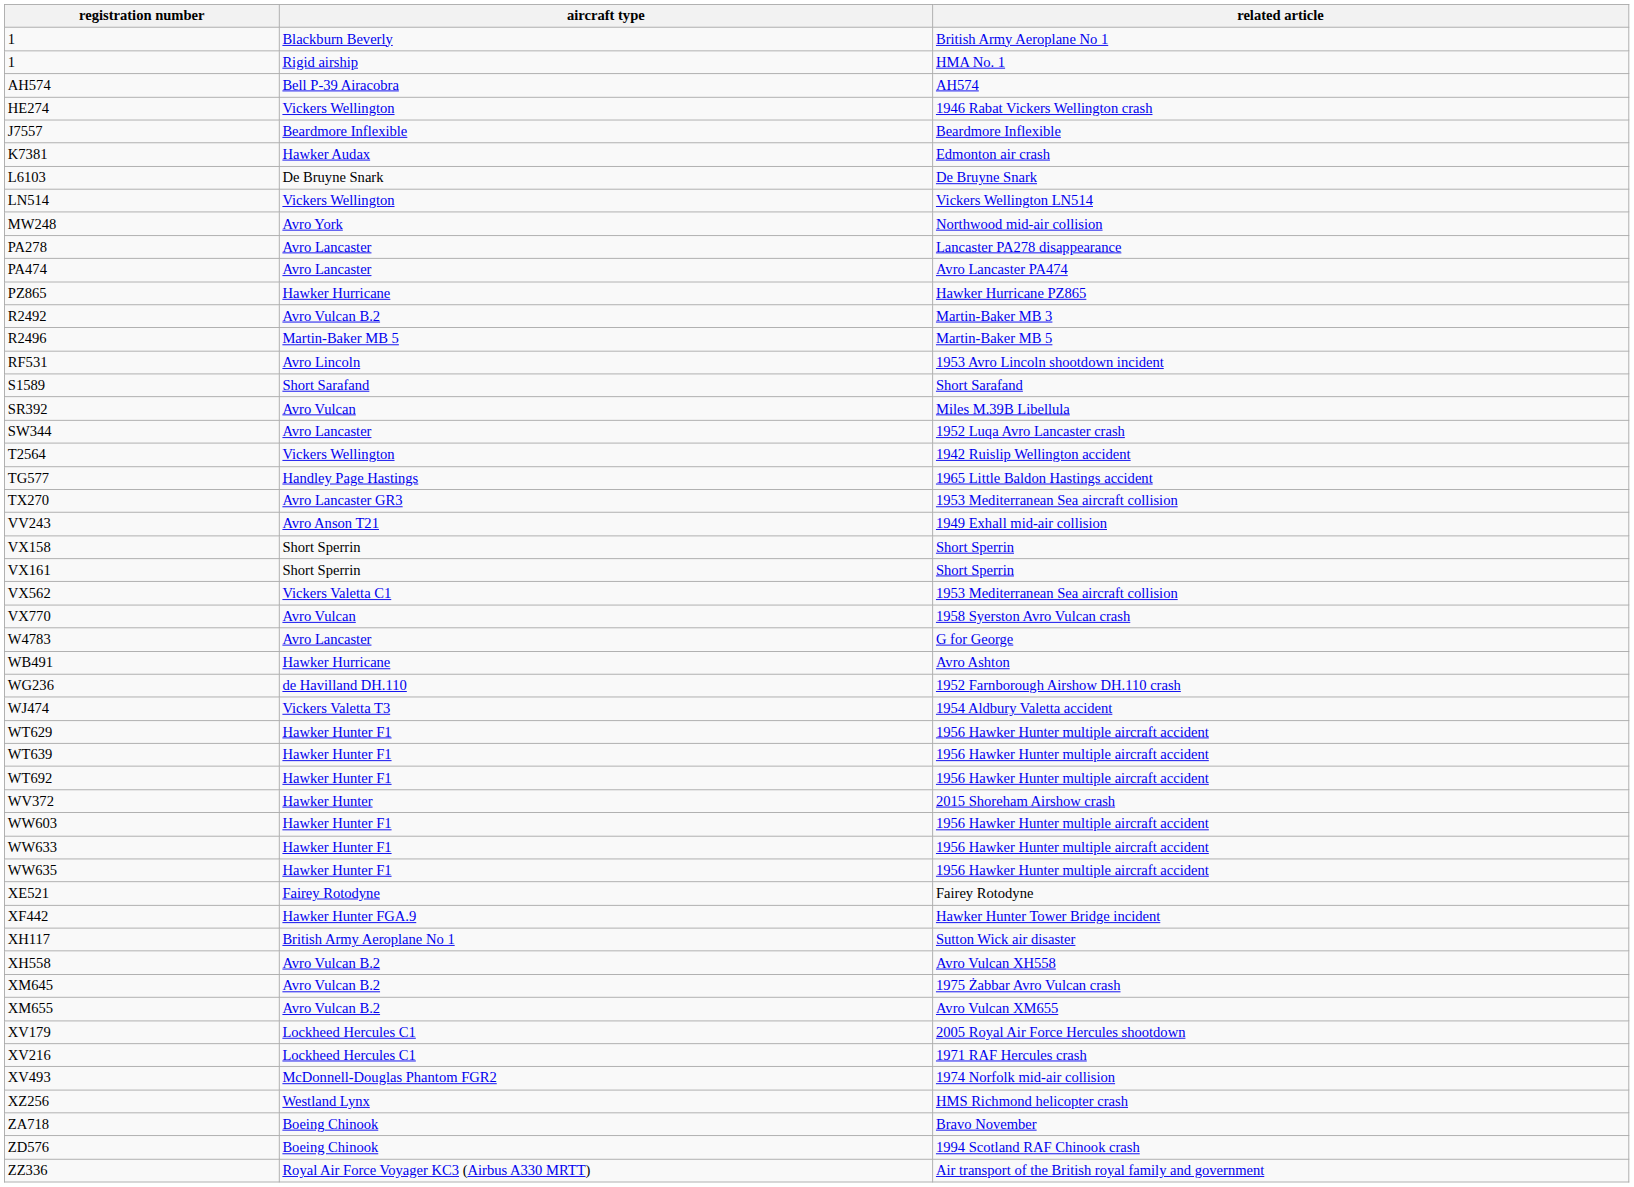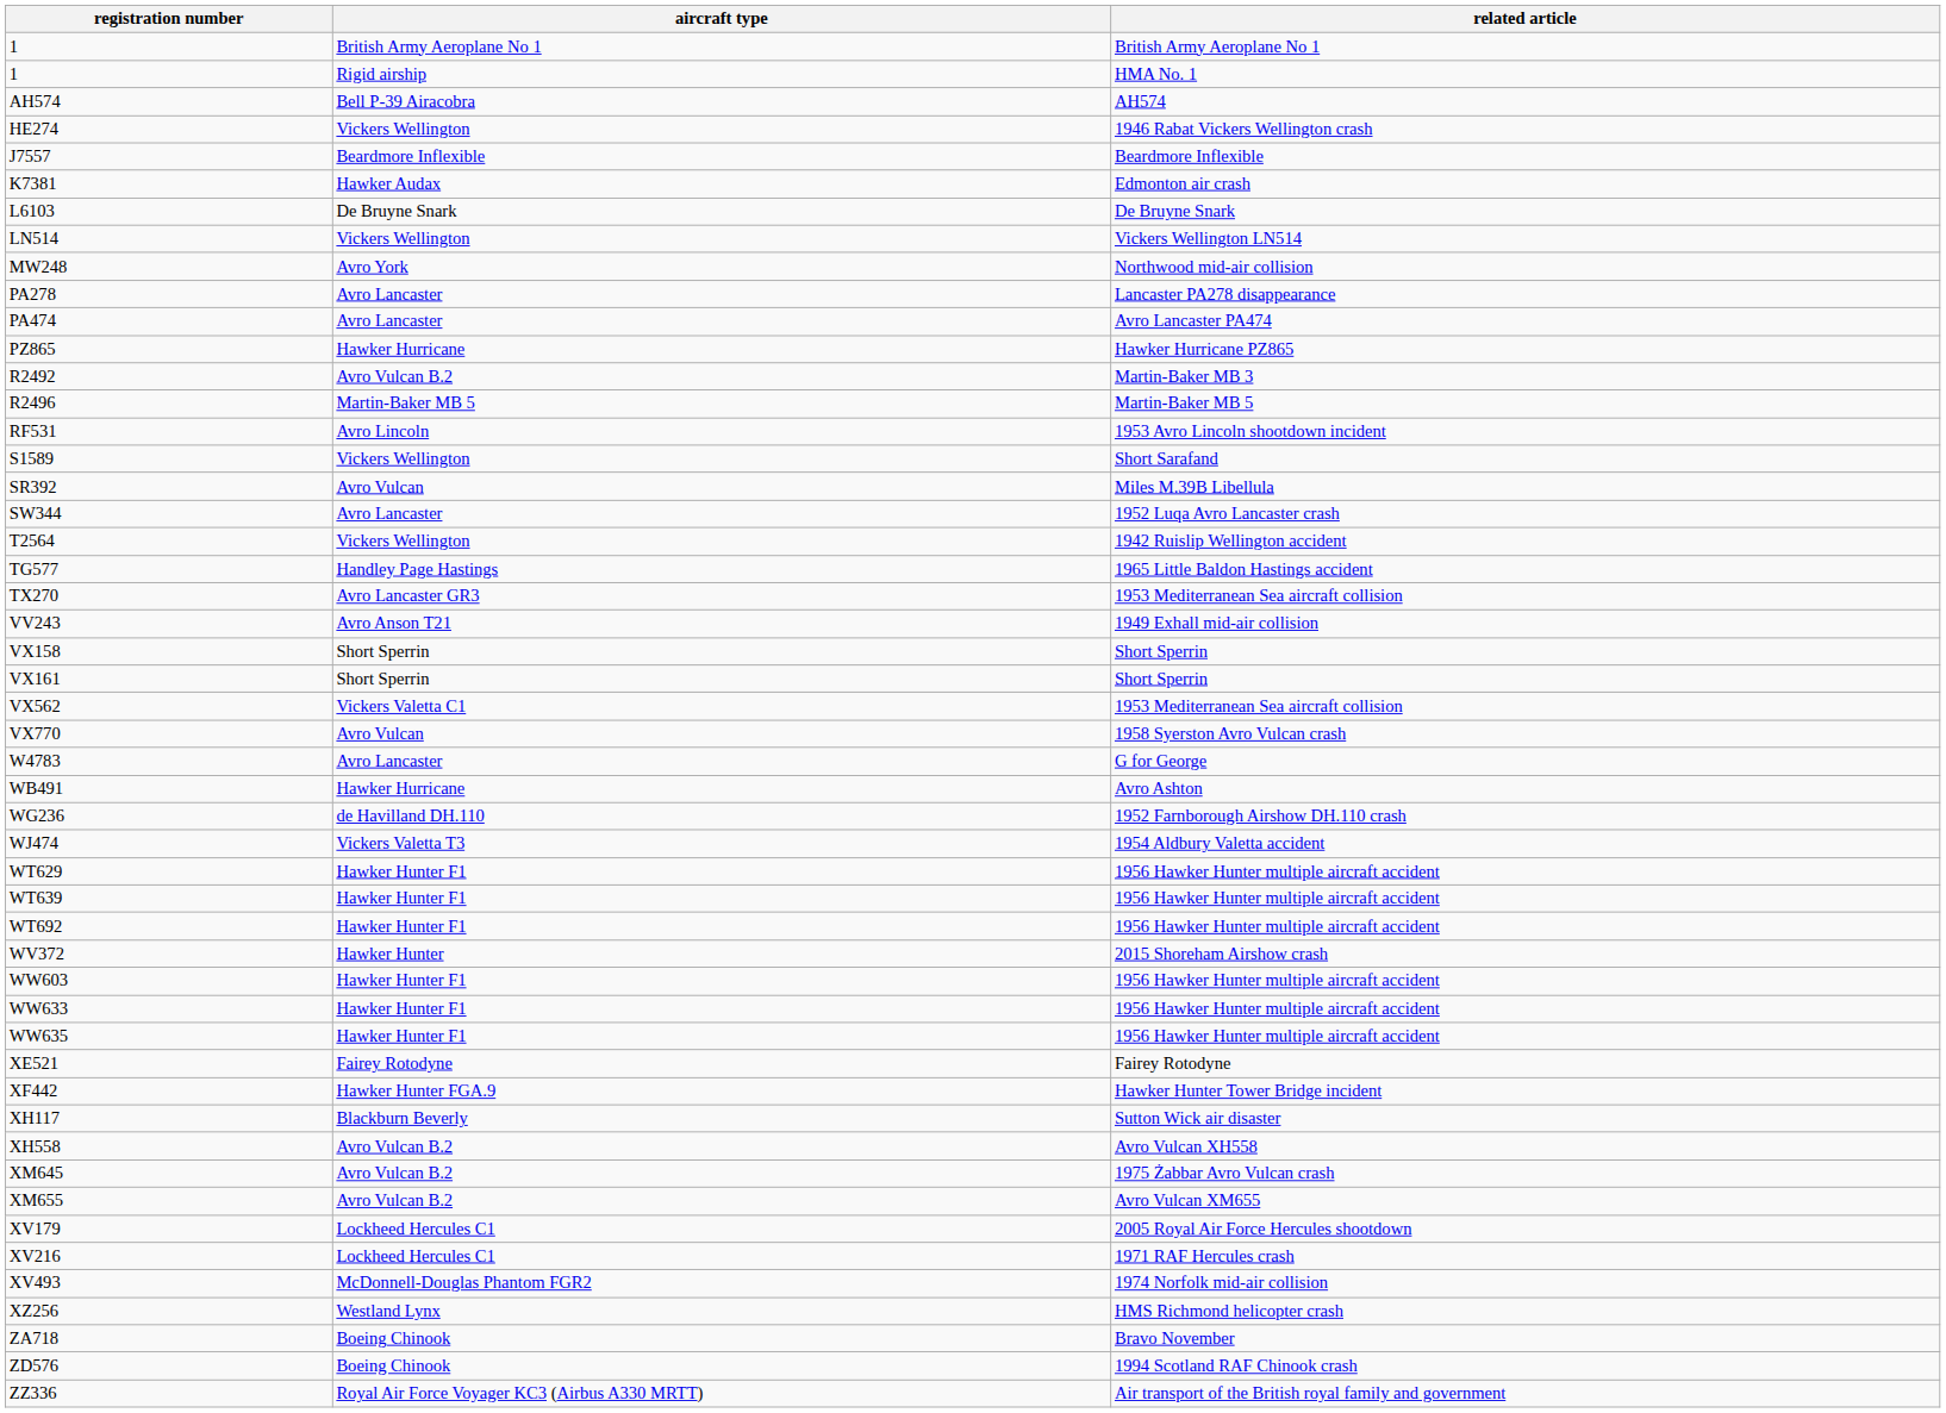 <table class="wikitable" width=90%>
 <tr>
 <th>registration number</th>
 <th>aircraft type</th>
 <th>related article</th>
 </tr>
 <tr>
 <td>1</td>
-<td><a href='#'>Blackburn Beverly</a></td>
+<td><a href='#'>British Army Aeroplane No 1</a></td>
 <td><a href='#'>British Army Aeroplane No 1</a></td>
 </tr>
 <tr>
 <td>1</td>
 <td><a href='#'>Rigid airship</a></td>
 <td><a href='#'>HMA No. 1</a></td>
 </tr>
 <tr>
 <td>AH574</td>
 <td><a href='#'>Bell P-39 Airacobra</a></td>
 <td><a href='#'>AH574</a></td>
 </tr>
 <tr>
 <td>HE274</td>
 <td><a href='#'>Vickers Wellington</a></td>
 <td><a href='#'>1946 Rabat Vickers Wellington crash</a></td>
 </tr>
 <tr>
 <td>J7557</td>
 <td><a href='#'>Beardmore Inflexible</a></td>
 <td><a href='#'>Beardmore Inflexible</a></td>
 </tr>
 <tr>
 <td>K7381</td>
 <td><a href='#'>Hawker Audax</a></td>
 <td><a href='#'>Edmonton air crash</a></td>
 </tr>
 <tr>
 <td>L6103</td>
 <td>De Bruyne Snark</td>
 <td><a href='#'>De Bruyne Snark</a></td>
 </tr>
 <tr>
 <td>LN514</td>
 <td><a href='#'>Vickers Wellington</a></td>
 <td><a href='#'>Vickers Wellington LN514</a></td>
 </tr>
 <tr>
 <td>MW248</td>
 <td><a href='#'>Avro York</a></td>
 <td><a href='#'>Northwood mid-air collision</a></td>
 </tr>
 <tr>
 <td>PA278</td>
 <td><a href='#'>Avro Lancaster</a></td>
 <td><a href='#'>Lancaster PA278 disappearance</a></td>
 </tr>
 <tr>
 <td>PA474</td>
 <td><a href='#'>Avro Lancaster</a></td>
 <td><a href='#'>Avro Lancaster PA474</a></td>
 </tr>
 <tr>
 <td>PZ865</td>
 <td><a href='#'>Hawker Hurricane</a></td>
 <td><a href='#'>Hawker Hurricane PZ865</a></td>
 </tr>
 <tr>
 <td>R2492</td>
 <td><a href='#'>Avro Vulcan B.2</a></td>
 <td><a href='#'>Martin-Baker MB 3</a></td>
 </tr>
 <tr>
 <td>R2496</td>
 <td><a href='#'>Martin-Baker MB 5</a></td>
 <td><a href='#'>Martin-Baker MB 5</a></td>
 </tr>
 <tr>
 <td>RF531</td>
 <td><a href='#'>Avro Lincoln</a></td>
 <td><a href='#'>1953 Avro Lincoln shootdown incident</a></td>
 </tr>
 <tr>
 <td>S1589</td>
-<td><a href='#'>Short Sarafand</a></td>
+<td><a href='#'>Vickers Wellington</a></td>
 <td><a href='#'>Short Sarafand</a></td>
 </tr>
 <tr>
 <td>SR392</td>
 <td><a href='#'>Avro Vulcan</a></td>
 <td><a href='#'>Miles M.39B Libellula</a></td>
 </tr>
 <tr>
 <td>SW344</td>
 <td><a href='#'>Avro Lancaster</a></td>
 <td><a href='#'>1952 Luqa Avro Lancaster crash</a></td>
 </tr>
 <tr>
 <td>T2564</td>
 <td><a href='#'>Vickers Wellington</a></td>
 <td><a href='#'>1942 Ruislip Wellington accident</a></td>
 </tr>
 <tr>
 <td>TG577</td>
 <td><a href='#'>Handley Page Hastings</a></td>
 <td><a href='#'>1965 Little Baldon Hastings accident</a></td>
 </tr>
 <tr>
 <td>TX270</td>
 <td><a href='#'>Avro Lancaster GR3</a></td>
 <td><a href='#'>1953 Mediterranean Sea aircraft collision</a></td>
 </tr>
 <tr>
 <td>VV243</td>
 <td><a href='#'>Avro Anson T21</a></td>
 <td><a href='#'>1949 Exhall mid-air collision</a></td>
 </tr>
 <tr>
 <td>VX158</td>
 <td>Short Sperrin</td>
 <td><a href='#'>Short Sperrin</a></td>
 </tr>
 <tr>
 <td>VX161</td>
 <td>Short Sperrin</td>
 <td><a href='#'>Short Sperrin</a></td>
 </tr>
 <tr>
 <td>VX562</td>
 <td><a href='#'>Vickers Valetta C1</a></td>
 <td><a href='#'>1953 Mediterranean Sea aircraft collision</a></td>
 </tr>
 <tr>
 <td>VX770</td>
 <td><a href='#'>Avro Vulcan</a></td>
 <td><a href='#'>1958 Syerston Avro Vulcan crash</a></td>
 </tr>
 <tr>
 <td>W4783</td>
 <td><a href='#'>Avro Lancaster</a></td>
 <td><a href='#'>G for George</a></td>
 </tr>
 <tr>
 <td>WB491</td>
 <td><a href='#'>Hawker Hurricane</a></td>
 <td><a href='#'>Avro Ashton</a></td>
 </tr>
 <tr>
 <td>WG236</td>
 <td><a href='#'>de Havilland DH.110</a></td>
 <td><a href='#'>1952 Farnborough Airshow DH.110 crash</a></td>
 </tr>
 <tr>
 <td>WJ474</td>
 <td><a href='#'>Vickers Valetta T3</a></td>
 <td><a href='#'>1954 Aldbury Valetta accident</a></td>
 </tr>
 <tr>
 <td>WT629</td>
 <td><a href='#'>Hawker Hunter F1</a></td>
 <td><a href='#'>1956 Hawker Hunter multiple aircraft accident</a></td>
 </tr>
 <tr>
 <td>WT639</td>
 <td><a href='#'>Hawker Hunter F1</a></td>
 <td><a href='#'>1956 Hawker Hunter multiple aircraft accident</a></td>
 </tr>
 <tr>
 <td>WT692</td>
 <td><a href='#'>Hawker Hunter F1</a></td>
 <td><a href='#'>1956 Hawker Hunter multiple aircraft accident</a></td>
 </tr>
 <tr>
 <td>WV372</td>
 <td><a href='#'>Hawker Hunter</a></td>
 <td><a href='#'>2015 Shoreham Airshow crash</a></td>
 </tr>
 <tr>
 <td>WW603</td>
 <td><a href='#'>Hawker Hunter F1</a></td>
 <td><a href='#'>1956 Hawker Hunter multiple aircraft accident</a></td>
 </tr>
 <tr>
 <td>WW633</td>
 <td><a href='#'>Hawker Hunter F1</a></td>
 <td><a href='#'>1956 Hawker Hunter multiple aircraft accident</a></td>
 </tr>
 <tr>
 <td>WW635</td>
 <td><a href='#'>Hawker Hunter F1</a></td>
 <td><a href='#'>1956 Hawker Hunter multiple aircraft accident</a></td>
 </tr>
 <tr>
 <td>XE521</td>
 <td><a href='#'>Fairey Rotodyne</a></td>
 <td>Fairey Rotodyne</td>
 </tr>
 <tr>
 <td>XF442</td>
 <td><a href='#'>Hawker Hunter FGA.9</a></td>
 <td><a href='#'>Hawker Hunter Tower Bridge incident</a></td>
 </tr>
 <tr>
 <td>XH117</td>
-<td><a href='#'>British Army Aeroplane No 1</a></td>
+<td><a href='#'>Blackburn Beverly</a></td>
 <td><a href='#'>Sutton Wick air disaster</a></td>
 </tr>
 <tr>
 <td>XH558</td>
 <td><a href='#'>Avro Vulcan B.2</a></td>
 <td><a href='#'>Avro Vulcan XH558</a></td>
 </tr>
 <tr>
 <td>XM645</td>
 <td><a href='#'>Avro Vulcan B.2</a></td>
 <td><a href='#'>1975 Żabbar Avro Vulcan crash</a></td>
 </tr>
 <tr>
 <td>XM655</td>
 <td><a href='#'>Avro Vulcan B.2</a></td>
 <td><a href='#'>Avro Vulcan XM655</a></td>
 </tr>
 <tr>
 <td>XV179</td>
 <td><a href='#'>Lockheed Hercules C1</a></td>
 <td><a href='#'>2005 Royal Air Force Hercules shootdown</a></td>
 </tr>
 <tr>
 <td>XV216</td>
 <td><a href='#'>Lockheed Hercules C1</a></td>
 <td><a href='#'>1971 RAF Hercules crash</a></td>
 </tr>
 <tr>
 <td>XV493</td>
 <td><a href='#'>McDonnell-Douglas Phantom FGR2</a></td>
 <td><a href='#'>1974 Norfolk mid-air collision</a></td>
 </tr>
 <tr>
 <td>XZ256</td>
 <td><a href='#'>Westland Lynx</a></td>
 <td><a href='#'>HMS Richmond helicopter crash</a></td>
 </tr>
 <tr>
 <td>ZA718</td>
 <td><a href='#'>Boeing Chinook</a></td>
 <td><a href='#'>Bravo November</a></td>
 </tr>
 <tr>
 <td>ZD576</td>
 <td><a href='#'>Boeing Chinook</a></td>
 <td><a href='#'>1994 Scotland RAF Chinook crash</a></td>
 </tr>
 <tr>
 <td>ZZ336</td>
 <td><a href='#'>Royal Air Force Voyager KC3</a> (<a href='#'>Airbus A330 MRTT</a>)</td>
 <td><a href='#'>Air transport of the British royal family and government</a></td>
 </tr>
 </table>
